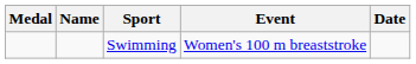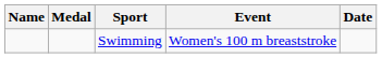 <table class="wikitable sortable" style="font-size:90%">
 <tr>
+<th>Name</th>
 <th>Medal</th>
-<th>Name</th>
 <th>Sport</th>
 <th>Event</th>
 <th>Date</th>
 </tr>
 <tr>
 <td></td>
 <td></td>
 <td><a href='#'>Swimming</a></td>
 <td><a href='#'>Women's 100 m breaststroke</a></td>
 <td></td>
 </tr>
 </table>
